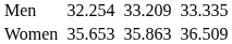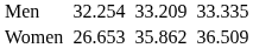 <table>
 <tr>
 <td>Men</td>
 <td></td>
 <td>32.254</td>
 <td></td>
 <td>33.209</td>
 <td></td>
 <td>33.335</td>
 </tr>
 <tr>
 <td>Women</td>
 <td></td>
-<td>35.653</td>
+<td>26.653</td>
 <td></td>
-<td>35.863</td>
+<td>35.862</td>
 <td></td>
 <td>36.509</td>
 </tr>
 </table>
